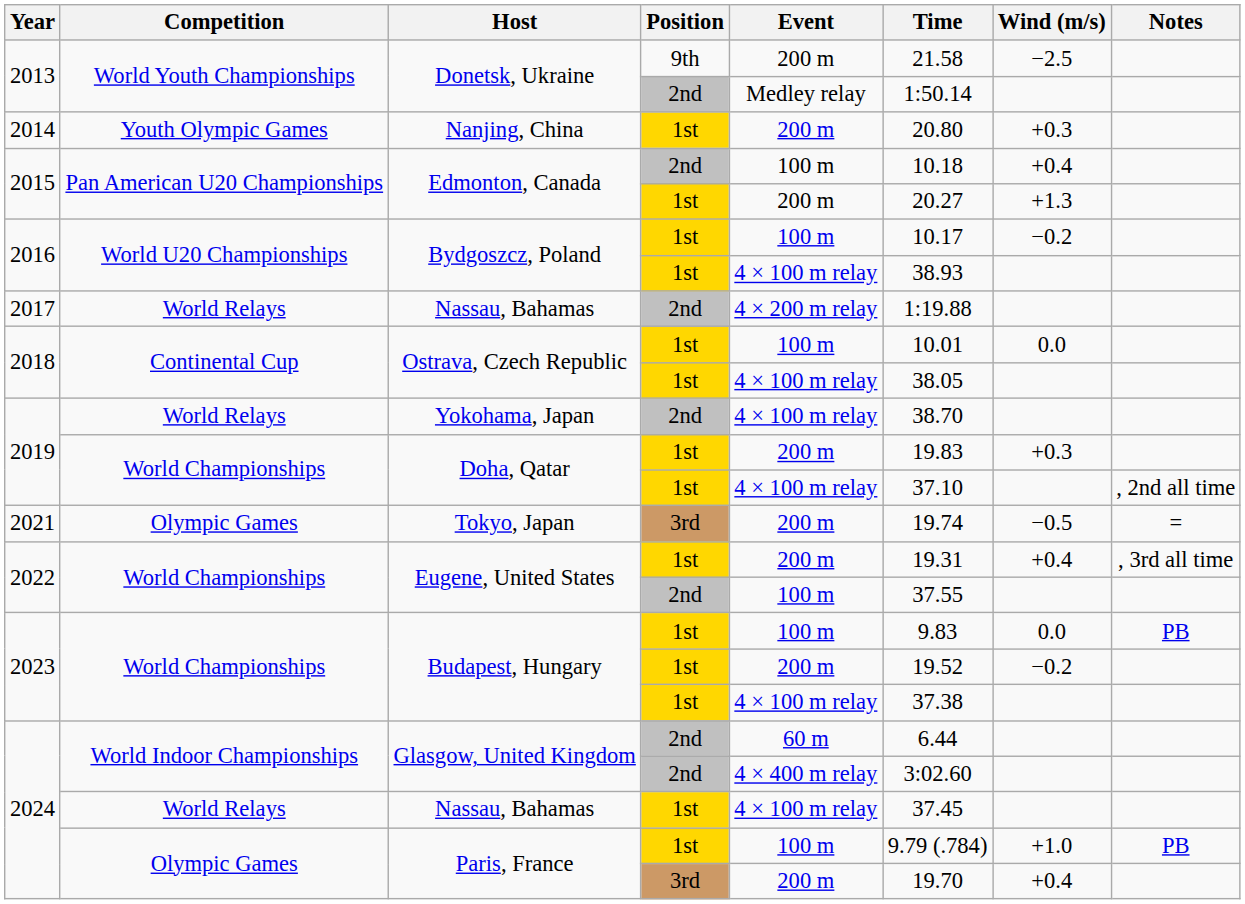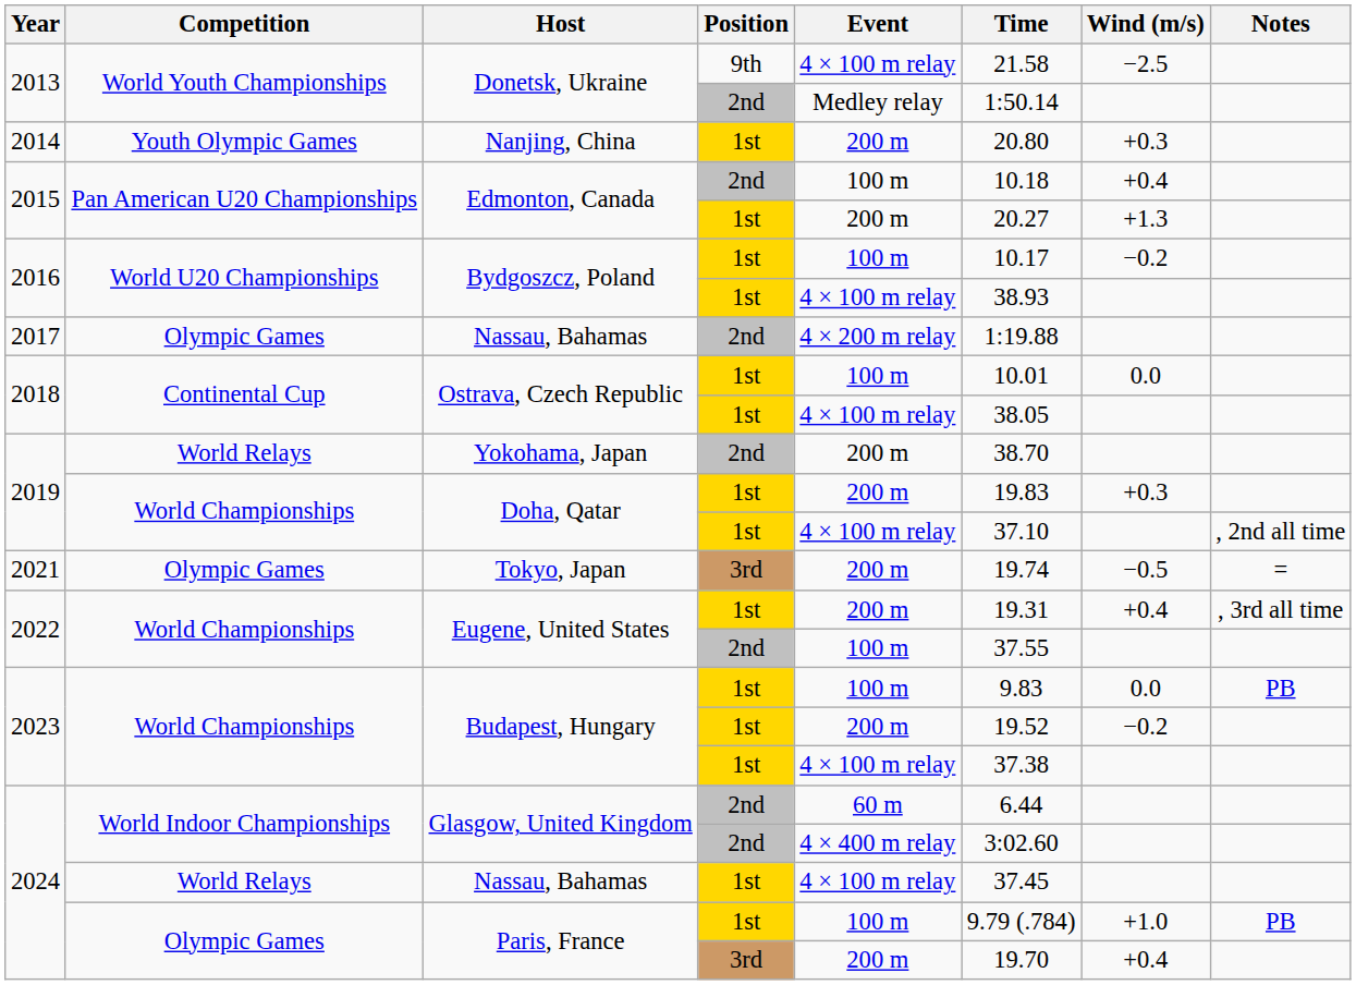 <table class="wikitable sortable" style=text-align:center>
 <tr>
 <th>Year</th>
 <th>Competition</th>
 <th>Host</th>
 <th>Position</th>
 <th>Event</th>
 <th>Time</th>
 <th>Wind (m/s)</th>
 <th>Notes</th>
 </tr>
 <tr>
 <td rowspan=2>2013</td>
 <td rowspan=2><a href='#'>World Youth Championships</a></td>
 <td rowspan=2><a href='#'>Donetsk</a>, Ukraine</td>
 <td>9th</td>
-<td>200 m</td>
+<td><a href='#'>4 × 100 m relay</a></td>
 <td>21.58</td>
 <td>−2.5</td>
 <td></td>
 </tr>
 <tr>
 <td bgcolor=silver>2nd</td>
 <td>Medley relay</td>
 <td>1:50.14</td>
 <td></td>
 <td></td>
 </tr>
 <tr>
 <td>2014</td>
 <td><a href='#'>Youth Olympic Games</a></td>
 <td><a href='#'>Nanjing</a>, China</td>
 <td bgcolor=gold>1st</td>
 <td><a href='#'>200 m</a></td>
 <td>20.80</td>
 <td>+0.3</td>
 <td></td>
 </tr>
 <tr>
 <td rowspan=2>2015</td>
 <td rowspan=2><a href='#'>Pan American U20 Championships</a></td>
 <td rowspan=2><a href='#'>Edmonton</a>, Canada</td>
 <td bgcolor=silver>2nd</td>
 <td>100 m</td>
 <td>10.18</td>
 <td>+0.4</td>
 <td></td>
 </tr>
 <tr>
 <td bgcolor=gold>1st</td>
 <td>200 m</td>
 <td>20.27</td>
 <td>+1.3</td>
 <td></td>
 </tr>
 <tr>
 <td rowspan=2>2016</td>
 <td rowspan=2><a href='#'>World U20 Championships</a></td>
 <td rowspan=2><a href='#'>Bydgoszcz</a>, Poland</td>
 <td bgcolor=gold>1st</td>
 <td><a href='#'>100 m</a></td>
 <td>10.17</td>
 <td>−0.2</td>
 <td></td>
 </tr>
 <tr>
 <td bgcolor=gold>1st</td>
 <td><a href='#'>4 × 100 m relay</a></td>
 <td>38.93</td>
 <td></td>
 <td></td>
 </tr>
 <tr>
 <td>2017</td>
-<td><a href='#'>World Relays</a></td>
+<td><a href='#'>Olympic Games</a></td>
 <td><a href='#'>Nassau</a>, Bahamas</td>
 <td bgcolor=silver>2nd</td>
 <td><a href='#'>4 × 200 m relay</a></td>
 <td>1:19.88</td>
 <td></td>
 <td></td>
 </tr>
 <tr>
 <td rowspan=2>2018</td>
 <td rowspan=2><a href='#'>Continental Cup</a></td>
 <td rowspan=2><a href='#'>Ostrava</a>, Czech Republic</td>
 <td bgcolor=gold>1st</td>
 <td><a href='#'>100 m</a></td>
 <td>10.01</td>
 <td>0.0</td>
 <td></td>
 </tr>
 <tr>
 <td bgcolor=gold>1st</td>
 <td><a href='#'>4 × 100 m relay</a></td>
 <td>38.05</td>
 <td></td>
 <td></td>
 </tr>
 <tr>
 <td rowspan=3>2019</td>
 <td><a href='#'>World Relays</a></td>
 <td><a href='#'>Yokohama</a>, Japan</td>
 <td bgcolor=silver>2nd</td>
-<td><a href='#'>4 × 100 m relay</a></td>
+<td>200 m</td>
 <td>38.70</td>
 <td></td>
 <td></td>
 </tr>
 <tr>
 <td rowspan=2><a href='#'>World Championships</a></td>
 <td rowspan=2><a href='#'>Doha</a>, Qatar</td>
 <td bgcolor=gold>1st</td>
 <td><a href='#'>200 m</a></td>
 <td>19.83</td>
 <td>+0.3</td>
 <td></td>
 </tr>
 <tr>
 <td bgcolor=gold>1st</td>
 <td><a href='#'>4 × 100 m relay</a></td>
 <td>37.10</td>
 <td></td>
 <td> <strong></strong>, 2nd all time</td>
 </tr>
 <tr>
 <td>2021</td>
 <td><a href='#'>Olympic Games</a></td>
 <td><a href='#'>Tokyo</a>, Japan</td>
 <td bgcolor=cc9966>3rd</td>
 <td><a href='#'>200 m</a></td>
 <td>19.74</td>
 <td>−0.5</td>
 <td>=</td>
 </tr>
 <tr>
 <td rowspan=2>2022</td>
 <td rowspan=2><a href='#'>World Championships</a></td>
 <td rowspan=2><a href='#'>Eugene</a>, United States</td>
 <td bgcolor=gold>1st</td>
 <td><a href='#'>200 m</a></td>
 <td>19.31</td>
 <td>+0.4</td>
 <td> <strong></strong>, 3rd all time</td>
 </tr>
 <tr>
 <td bgcolor=silver>2nd</td>
 <td><a href='#'>100 m</a></td>
 <td>37.55</td>
 <td></td>
 <td></td>
 </tr>
 <tr>
 <td rowspan=3>2023</td>
 <td rowspan=3><a href='#'>World Championships</a></td>
 <td rowspan=3><a href='#'>Budapest</a>, Hungary</td>
 <td bgcolor=gold>1st</td>
 <td><a href='#'>100 m</a></td>
 <td>9.83</td>
 <td>0.0</td>
 <td> <a href='#'>PB</a></td>
 </tr>
 <tr>
 <td bgcolor=gold>1st</td>
 <td><a href='#'>200 m</a></td>
 <td>19.52</td>
 <td>−0.2</td>
 <td></td>
 </tr>
 <tr>
 <td bgcolor=gold>1st</td>
 <td><a href='#'>4 × 100 m relay</a></td>
 <td>37.38</td>
 <td></td>
 <td></td>
 </tr>
 <tr>
 <td rowspan="5">2024</td>
 <td rowspan=2><a href='#'>World Indoor Championships</a></td>
 <td rowspan=2><a href='#'>Glasgow, United Kingdom</a></td>
 <td bgcolor=silver>2nd</td>
 <td><a href='#'>60 m</a></td>
 <td>6.44</td>
 <td></td>
 <td></td>
 </tr>
 <tr>
 <td bgcolor=silver>2nd</td>
 <td><a href='#'>4 × 400 m relay</a></td>
 <td>3:02.60</td>
 <td></td>
 </tr>
 <tr>
 <td><a href='#'>World Relays</a></td>
 <td><a href='#'>Nassau</a>, Bahamas</td>
 <td bgcolor=gold>1st</td>
 <td><a href='#'>4 × 100 m relay</a></td>
 <td>37.45</td>
 <td></td>
 <td></td>
 </tr>
 <tr>
 <td rowspan="2"><a href='#'>Olympic Games</a></td>
 <td rowspan="2"><a href='#'>Paris</a>, France</td>
 <td bgcolor=gold>1st</td>
 <td><a href='#'>100 m</a></td>
 <td>9.79 (.784)</td>
 <td>+1.0</td>
 <td><a href='#'>PB</a></td>
 </tr>
 <tr>
 <td bgcolor=cc9966>3rd</td>
 <td><a href='#'>200 m</a></td>
 <td>19.70</td>
 <td>+0.4</td>
 <td></td>
 </tr>
 </table>
